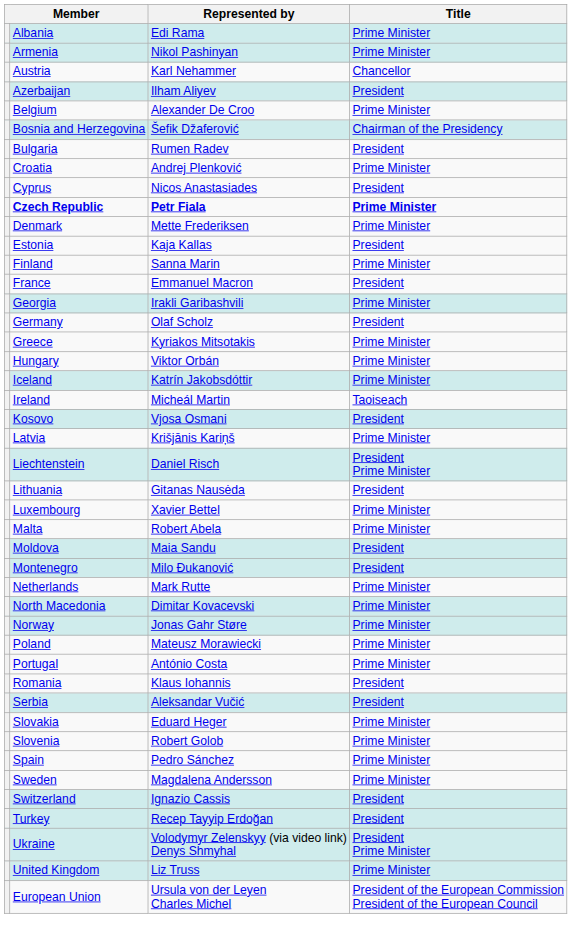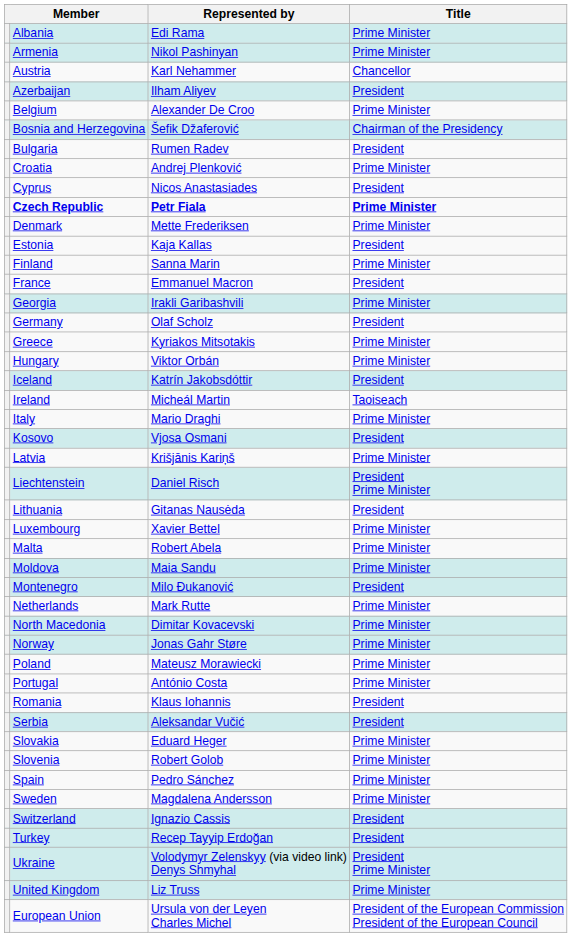 <table class="wikitable plainrowheaders">
 <tr>
 <th scope="col" colspan="2">Member</th>
 <th scope="col">Represented by</th>
 <th scope="col">Title</th>
 </tr>
 <tr bgcolor="#CFECEC"|>
 <th></th>
 <td><a href='#'>Albania</a></td>
 <td><a href='#'>Edi Rama</a></td>
 <td><a href='#'>Prime Minister</a></td>
 </tr>
 <tr bgcolor="#CFECEC"|>
 <th></th>
 <td><a href='#'>Armenia</a></td>
 <td><a href='#'>Nikol Pashinyan</a></td>
 <td><a href='#'>Prime Minister</a></td>
 </tr>
 <tr>
 <th></th>
 <td><a href='#'>Austria</a></td>
 <td><a href='#'>Karl Nehammer</a></td>
 <td><a href='#'>Chancellor</a></td>
 </tr>
 <tr bgcolor="#CFECEC"|>
 <th></th>
 <td><a href='#'>Azerbaijan</a></td>
 <td><a href='#'>Ilham Aliyev</a></td>
 <td><a href='#'>President</a></td>
 </tr>
 <tr>
 <th></th>
 <td><a href='#'>Belgium</a></td>
 <td><a href='#'>Alexander De Croo</a></td>
 <td><a href='#'>Prime Minister</a></td>
 </tr>
 <tr bgcolor="#CFECEC"|>
 <th></th>
 <td><a href='#'>Bosnia and Herzegovina</a></td>
 <td><a href='#'>Šefik Džaferović</a></td>
 <td><a href='#'>Chairman of the Presidency</a></td>
 </tr>
 <tr>
 <th></th>
 <td><a href='#'>Bulgaria</a></td>
 <td><a href='#'>Rumen Radev</a></td>
 <td><a href='#'>President</a></td>
 </tr>
 <tr>
 <th></th>
 <td><a href='#'>Croatia</a></td>
 <td><a href='#'>Andrej Plenković</a></td>
 <td><a href='#'>Prime Minister</a></td>
 </tr>
 <tr>
 <th></th>
 <td><a href='#'>Cyprus</a></td>
 <td><a href='#'>Nicos Anastasiades</a></td>
 <td><a href='#'>President</a></td>
 </tr>
 <tr>
 <th></th>
 <td><strong><a href='#'>Czech Republic</a></strong></td>
 <td><strong><a href='#'>Petr Fiala</a></strong></td>
 <td><strong><a href='#'>Prime Minister</a></strong></td>
 </tr>
 <tr>
 <th></th>
 <td><a href='#'>Denmark</a></td>
 <td><a href='#'>Mette Frederiksen</a></td>
 <td><a href='#'>Prime Minister</a></td>
 </tr>
 <tr>
 <th></th>
 <td><a href='#'>Estonia</a></td>
 <td><a href='#'>Kaja Kallas</a></td>
 <td><a href='#'>President</a></td>
 </tr>
 <tr>
 <th></th>
 <td><a href='#'>Finland</a></td>
 <td><a href='#'>Sanna Marin</a></td>
 <td><a href='#'>Prime Minister</a></td>
 </tr>
 <tr>
 <th></th>
 <td><a href='#'>France</a></td>
 <td><a href='#'>Emmanuel Macron</a></td>
 <td><a href='#'>President</a></td>
 </tr>
 <tr bgcolor="#CFECEC"|>
 <th></th>
 <td><a href='#'>Georgia</a></td>
 <td><a href='#'>Irakli Garibashvili</a></td>
 <td><a href='#'>Prime Minister</a></td>
 </tr>
 <tr>
 <th></th>
 <td><a href='#'>Germany</a></td>
 <td><a href='#'>Olaf Scholz</a></td>
 <td><a href='#'>President</a></td>
 </tr>
 <tr>
 <th></th>
 <td><a href='#'>Greece</a></td>
 <td><a href='#'>Kyriakos Mitsotakis</a></td>
 <td><a href='#'>Prime Minister</a></td>
 </tr>
 <tr>
 <th></th>
 <td><a href='#'>Hungary</a></td>
 <td><a href='#'>Viktor Orbán</a></td>
 <td><a href='#'>Prime Minister</a></td>
 </tr>
 <tr bgcolor="#CFECEC"|>
 <th></th>
 <td><a href='#'>Iceland</a></td>
 <td><a href='#'>Katrín Jakobsdóttir</a></td>
-<td><a href='#'>Prime Minister</a></td>
+<td><a href='#'>President</a></td>
 </tr>
 <tr>
 <th></th>
 <td><a href='#'>Ireland</a></td>
 <td><a href='#'>Micheál Martin</a></td>
 <td><a href='#'>Taoiseach</a></td>
+</tr>
+<tr>
+<th></th>
+<td><a href='#'>Italy</a></td>
+<td><a href='#'>Mario Draghi</a></td>
+<td><a href='#'>Prime Minister</a></td>
 </tr>
 <tr bgcolor="#CFECEC"|>
 <th></th>
 <td><a href='#'>Kosovo</a></td>
 <td><a href='#'>Vjosa Osmani</a></td>
 <td><a href='#'>President</a></td>
 </tr>
 <tr>
 <th></th>
 <td><a href='#'>Latvia</a></td>
 <td><a href='#'>Krišjānis Kariņš</a></td>
 <td><a href='#'>Prime Minister</a></td>
 </tr>
 <tr bgcolor="#CFECEC"|>
 <th></th>
 <td><a href='#'>Liechtenstein</a></td>
 <td><a href='#'>Daniel Risch</a></td>
 <td><a href='#'>President</a><br><a href='#'>Prime Minister</a></td>
 </tr>
 <tr>
 <th></th>
 <td><a href='#'>Lithuania</a></td>
 <td><a href='#'>Gitanas Nausėda</a></td>
 <td><a href='#'>President</a></td>
 </tr>
 <tr>
 <th></th>
 <td><a href='#'>Luxembourg</a></td>
 <td><a href='#'>Xavier Bettel</a></td>
 <td><a href='#'>Prime Minister</a></td>
 </tr>
 <tr>
 <th></th>
 <td><a href='#'>Malta</a></td>
 <td><a href='#'>Robert Abela</a></td>
 <td><a href='#'>Prime Minister</a></td>
 </tr>
 <tr bgcolor="#CFECEC"|>
 <th></th>
 <td><a href='#'>Moldova</a></td>
 <td><a href='#'>Maia Sandu</a></td>
-<td><a href='#'>President</a></td>
+<td><a href='#'>Prime Minister</a></td>
 </tr>
 <tr bgcolor="#CFECEC"|>
 <th></th>
 <td><a href='#'>Montenegro</a></td>
 <td><a href='#'>Milo Đukanović</a></td>
 <td><a href='#'>President</a></td>
 </tr>
 <tr>
 <th></th>
 <td><a href='#'>Netherlands</a></td>
 <td><a href='#'>Mark Rutte</a></td>
 <td><a href='#'>Prime Minister</a></td>
 </tr>
 <tr bgcolor="#CFECEC"|>
 <th></th>
 <td><a href='#'>North Macedonia</a></td>
 <td><a href='#'>Dimitar Kovacevski</a></td>
 <td><a href='#'>Prime Minister</a></td>
 </tr>
 <tr bgcolor="#CFECEC"|>
 <th></th>
 <td><a href='#'>Norway</a></td>
 <td><a href='#'>Jonas Gahr Støre</a></td>
 <td><a href='#'>Prime Minister</a></td>
 </tr>
 <tr>
 <th></th>
 <td><a href='#'>Poland</a></td>
 <td><a href='#'>Mateusz Morawiecki</a></td>
 <td><a href='#'>Prime Minister</a></td>
 </tr>
 <tr>
 <th></th>
 <td><a href='#'>Portugal</a></td>
 <td><a href='#'>António Costa</a></td>
 <td><a href='#'>Prime Minister</a></td>
 </tr>
 <tr>
 <th></th>
 <td><a href='#'>Romania</a></td>
 <td><a href='#'>Klaus Iohannis</a></td>
 <td><a href='#'>President</a></td>
 </tr>
 <tr bgcolor="#CFECEC"|>
 <th></th>
 <td><a href='#'>Serbia</a></td>
 <td><a href='#'>Aleksandar Vučić</a></td>
 <td><a href='#'>President</a></td>
 </tr>
 <tr>
 <th></th>
 <td><a href='#'>Slovakia</a></td>
 <td><a href='#'>Eduard Heger</a></td>
 <td><a href='#'>Prime Minister</a></td>
 </tr>
 <tr>
 <th></th>
 <td><a href='#'>Slovenia</a></td>
 <td><a href='#'>Robert Golob</a></td>
 <td><a href='#'>Prime Minister</a></td>
 </tr>
 <tr>
 <th></th>
 <td><a href='#'>Spain</a></td>
 <td><a href='#'>Pedro Sánchez</a></td>
 <td><a href='#'>Prime Minister</a></td>
 </tr>
 <tr>
 <th></th>
 <td><a href='#'>Sweden</a></td>
 <td><a href='#'>Magdalena Andersson</a></td>
 <td><a href='#'>Prime Minister</a></td>
 </tr>
 <tr bgcolor="#CFECEC"|>
 <th></th>
 <td><a href='#'>Switzerland</a></td>
 <td><a href='#'>Ignazio Cassis</a></td>
 <td><a href='#'>President</a></td>
 </tr>
 <tr bgcolor="#CFECEC"|>
 <th></th>
 <td><a href='#'>Turkey</a></td>
 <td><a href='#'>Recep Tayyip Erdoğan</a></td>
 <td><a href='#'>President</a></td>
 </tr>
 <tr bgcolor="#CFECEC"|>
 <th></th>
 <td><a href='#'>Ukraine</a></td>
 <td><a href='#'>Volodymyr Zelenskyy</a> (via video link)<br><a href='#'>Denys Shmyhal</a></td>
 <td><a href='#'>President</a><br><a href='#'>Prime Minister</a></td>
 </tr>
 <tr bgcolor="#CFECEC"|>
 <th></th>
 <td><a href='#'>United Kingdom</a></td>
 <td><a href='#'>Liz Truss</a></td>
 <td><a href='#'>Prime Minister</a></td>
 </tr>
 <tr>
 <th></th>
 <td><a href='#'>European Union</a></td>
 <td><a href='#'>Ursula von der Leyen</a><br><a href='#'>Charles Michel</a></td>
 <td><a href='#'>President of the European Commission</a><br><a href='#'>President of the European Council</a></td>
 </tr>
 </table>
